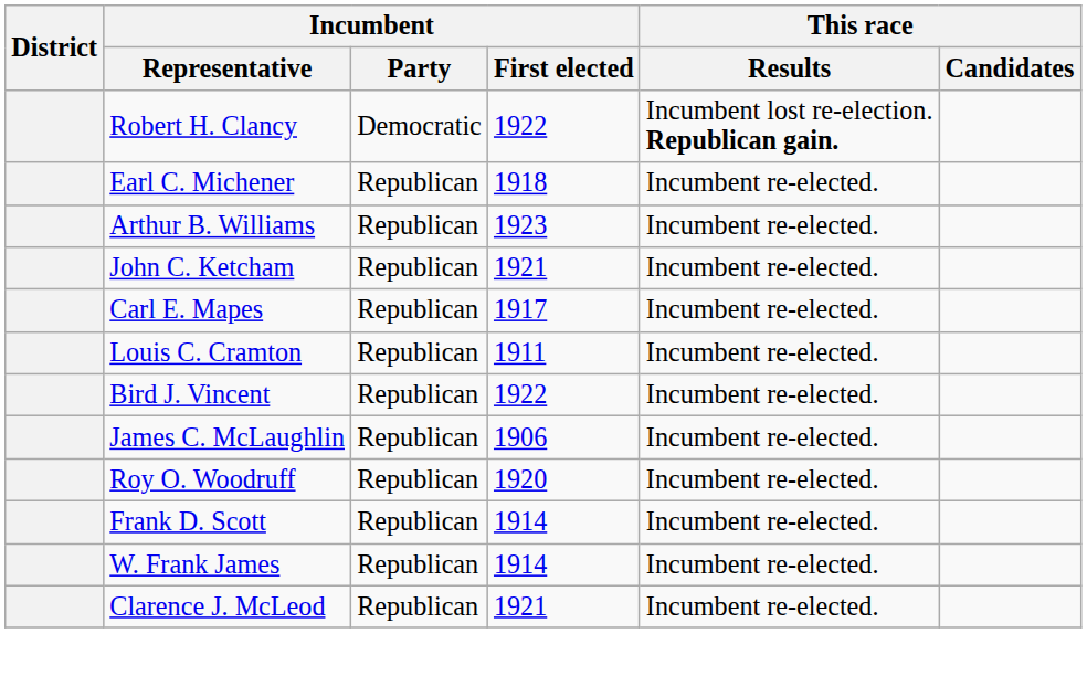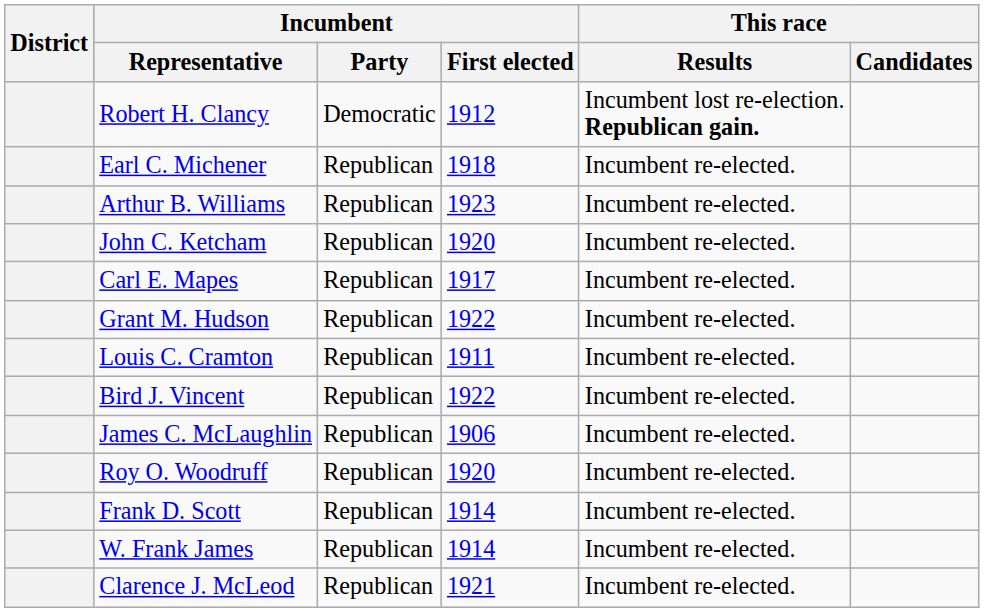 <table class=wikitable>
 <tr>
 <th rowspan=2>District</th>
 <th colspan=3>Incumbent</th>
 <th colspan=2>This race</th>
 </tr>
 <tr>
 <th>Representative</th>
 <th>Party</th>
 <th>First elected</th>
 <th>Results</th>
 <th>Candidates</th>
 </tr>
 <tr>
 <th></th>
 <td><a href='#'>Robert H. Clancy</a></td>
 <td>Democratic</td>
-<td><a href='#'>1922</a></td>
+<td><a href='#'>1912</a></td>
 <td>Incumbent lost re-election.<br><strong>Republican gain.</strong></td>
 <td nowrap></td>
 </tr>
 <tr>
 <th></th>
 <td><a href='#'>Earl C. Michener</a></td>
 <td>Republican</td>
 <td><a href='#'>1918</a></td>
 <td>Incumbent re-elected.</td>
 <td nowrap></td>
 </tr>
 <tr>
 <th></th>
 <td><a href='#'>Arthur B. Williams</a></td>
 <td>Republican</td>
 <td><a href='#'>1923 </a></td>
 <td>Incumbent re-elected.</td>
 <td nowrap></td>
 </tr>
 <tr>
 <th></th>
 <td><a href='#'>John C. Ketcham</a></td>
 <td>Republican</td>
-<td><a href='#'>1921</a></td>
+<td><a href='#'>1920</a></td>
 <td>Incumbent re-elected.</td>
 <td nowrap></td>
 </tr>
 <tr>
 <th></th>
 <td><a href='#'>Carl E. Mapes</a></td>
 <td>Republican</td>
 <td><a href='#'>1917</a></td>
+<td>Incumbent re-elected.</td>
+<td nowrap></td>
+</tr>
+<tr>
+<th></th>
+<td><a href='#'>Grant M. Hudson</a></td>
+<td>Republican</td>
+<td><a href='#'>1922</a></td>
 <td>Incumbent re-elected.</td>
 <td nowrap></td>
 </tr>
 <tr>
 <th></th>
 <td><a href='#'>Louis C. Cramton</a></td>
 <td>Republican</td>
 <td><a href='#'>1911</a></td>
 <td>Incumbent re-elected.</td>
 <td nowrap></td>
 </tr>
 <tr>
 <th></th>
 <td><a href='#'>Bird J. Vincent</a></td>
 <td>Republican</td>
 <td><a href='#'>1922</a></td>
 <td>Incumbent re-elected.</td>
 <td nowrap></td>
 </tr>
 <tr>
 <th></th>
 <td><a href='#'>James C. McLaughlin</a></td>
 <td>Republican</td>
 <td><a href='#'>1906</a></td>
 <td>Incumbent re-elected.</td>
 <td nowrap></td>
 </tr>
 <tr>
 <th></th>
 <td><a href='#'>Roy O. Woodruff</a></td>
 <td>Republican</td>
 <td><a href='#'>1920</a></td>
 <td>Incumbent re-elected.</td>
 <td nowrap></td>
 </tr>
 <tr>
 <th></th>
 <td><a href='#'>Frank D. Scott</a></td>
 <td>Republican</td>
 <td><a href='#'>1914</a></td>
 <td>Incumbent re-elected.</td>
 <td nowrap></td>
 </tr>
 <tr>
 <th></th>
 <td><a href='#'>W. Frank James</a></td>
 <td>Republican</td>
 <td><a href='#'>1914</a></td>
 <td>Incumbent re-elected.</td>
 <td nowrap></td>
 </tr>
 <tr>
 <th></th>
 <td><a href='#'>Clarence J. McLeod</a></td>
 <td>Republican</td>
 <td><a href='#'>1921</a></td>
 <td>Incumbent re-elected.</td>
 <td nowrap></td>
 </tr>
 </table>
